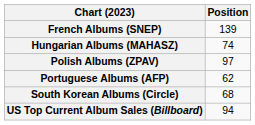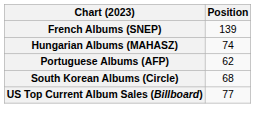 <table class="wikitable sortable plainrowheaders" style="text-align:center">
 <tr>
 <th scope="col">Chart (2023)</th>
 <th scope="col">Position</th>
 </tr>
 <tr>
 <th scope="row">French Albums (SNEP)</th>
 <td>139</td>
 </tr>
 <tr>
 <th scope="row">Hungarian Albums (MAHASZ)</th>
 <td>74</td>
 </tr>
 <tr>
-<th scope="row">Polish Albums (ZPAV)</th>
-<td>97</td>
-</tr>
-<tr>
 <th scope="row">Portuguese Albums (AFP)</th>
 <td>62</td>
 </tr>
 <tr>
 <th scope="row">South Korean Albums (Circle)</th>
 <td>68</td>
 </tr>
 <tr>
 <th scope="row">US Top Current Album Sales (<em>Billboard</em>)</th>
-<td>94</td>
+<td>77</td>
 </tr>
 </table>
